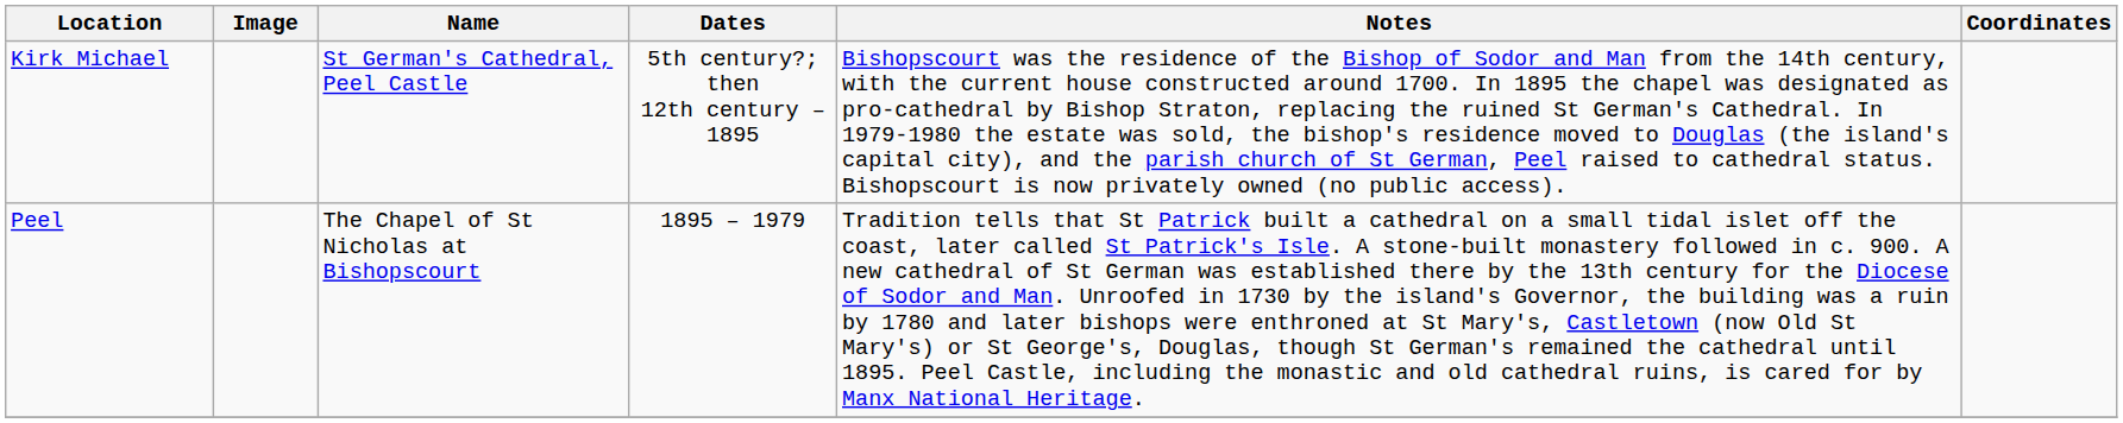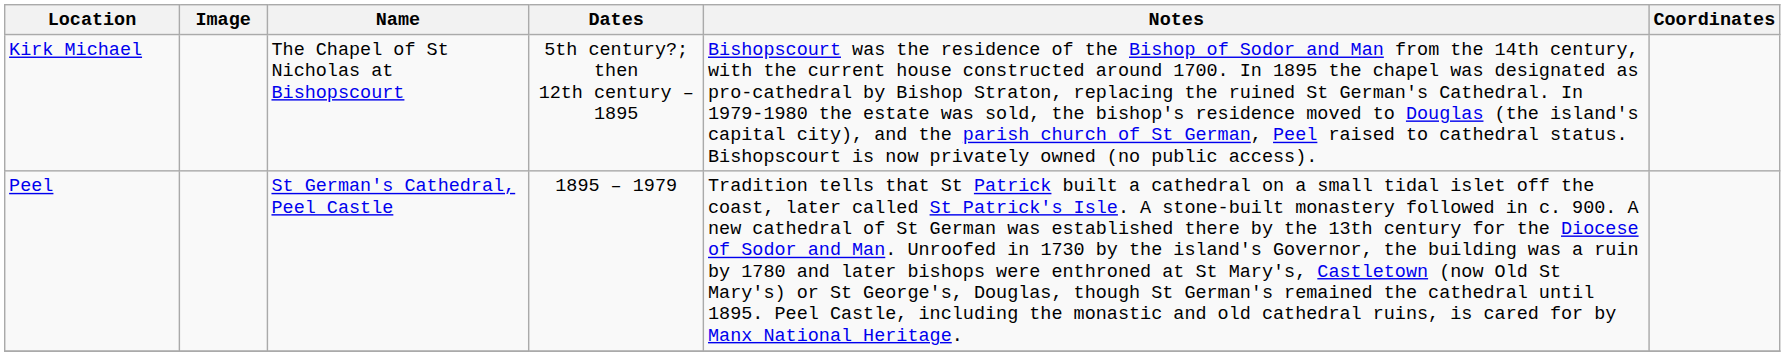 <table class="wikitable">
 <tr>
 <th width=10%>Location</th>
 <th width=5%>Image</th>
 <th width=15%>Name</th>
 <th width=10%>Dates</th>
 <th width=55%>Notes</th>
 <th width=5%>Coordinates</th>
 </tr>
 <tr valign=top>
 <td><a href='#'>Kirk Michael</a></td>
 <td></td>
-<td><a href='#'>St German's Cathedral, Peel Castle</a></td>
+<td>The Chapel of St Nicholas at <a href='#'>Bishopscourt</a></td>
 <td style="text-align:center">5th century?; then<br> 12th century – 1895</td>
 <td><a href='#'>Bishopscourt</a> was the residence of the <a href='#'>Bishop of Sodor and Man</a> from the 14th century, with the current house constructed around 1700. In 1895 the chapel was designated as pro-cathedral by Bishop Straton, replacing the ruined St German's Cathedral. In 1979-1980 the estate was sold, the bishop's residence moved to <a href='#'>Douglas</a> (the island's capital city), and the <a href='#'>parish church of St German</a>, <a href='#'>Peel</a> raised to cathedral status. Bishopscourt is now privately owned (no public access).</td>
 <td style="font-size:smaller"></td>
 </tr>
 <tr valign=top>
 <td><a href='#'>Peel</a></td>
 <td><br></td>
-<td>The Chapel of St Nicholas at <a href='#'>Bishopscourt</a></td>
+<td><a href='#'>St German's Cathedral, Peel Castle</a></td>
 <td style="text-align:center">1895 – 1979</td>
 <td>Tradition tells that St <a href='#'>Patrick</a> built a cathedral on a small tidal islet off the coast, later called <a href='#'>St Patrick's Isle</a>. A stone-built monastery followed in c. 900. A new cathedral of St German was established there by the 13th century for the <a href='#'>Diocese of Sodor and Man</a>. Unroofed in 1730 by the island's Governor, the building was a ruin by 1780 and later bishops were enthroned at St Mary's, <a href='#'>Castletown</a> (now Old St Mary's) or St George's, Douglas, though St German's remained the cathedral until 1895. Peel Castle, including the monastic and old cathedral ruins, is cared for by <a href='#'>Manx National Heritage</a>.</td>
 <td style="font-size:smaller"></td>
 </tr>
 <tr>
 </tr>
 </table>
